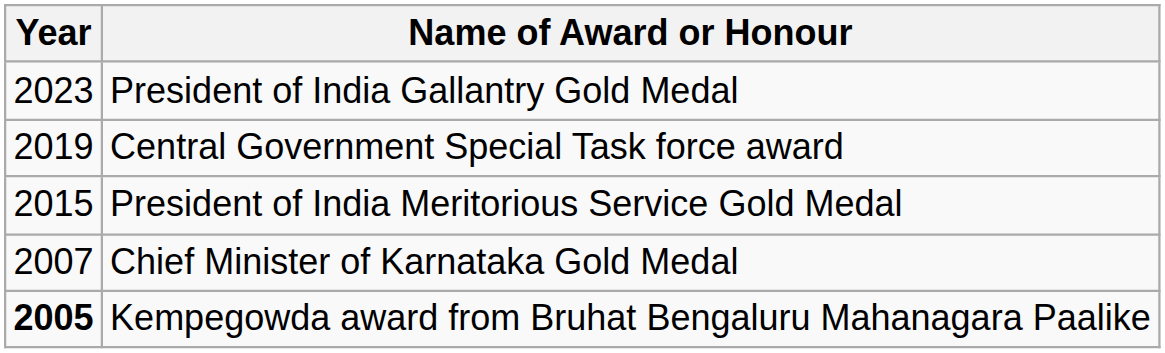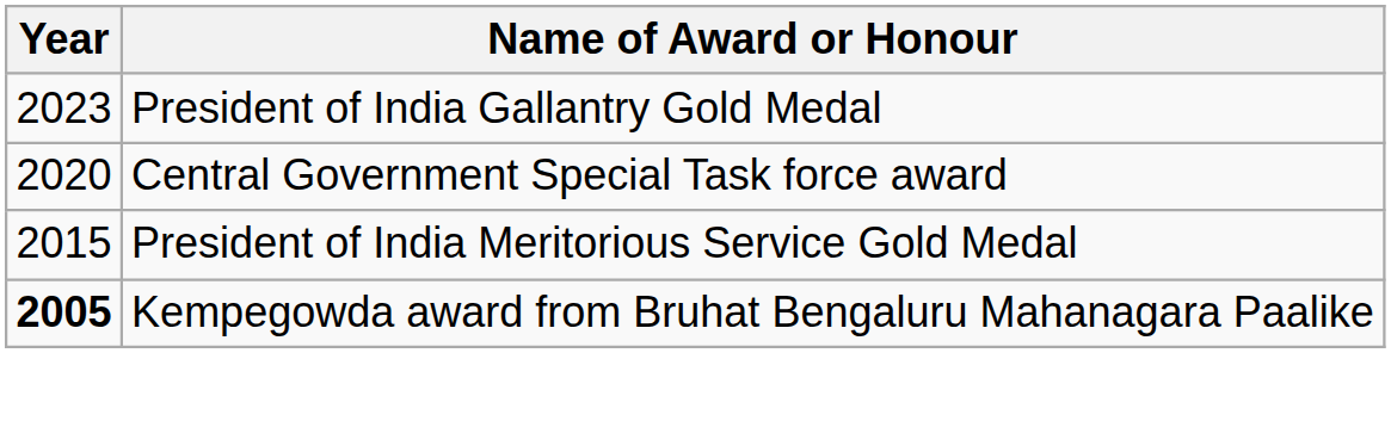 <table class="wikitable sortable">
 <tr>
 <th>Year</th>
 <th>Name of Award or Honour</th>
 </tr>
 <tr>
 <td>2023</td>
 <td>President of India Gallantry Gold Medal</td>
 </tr>
 <tr>
-<td>2019</td>
+<td>2020</td>
 <td>Central Government Special Task force award</td>
 </tr>
 <tr>
 <td>2015</td>
 <td>President of India Meritorious Service Gold Medal</td>
 </tr>
 <tr>
-<td>2007</td>
-<td>Chief Minister of Karnataka Gold Medal</td>
-</tr>
-<tr>
 <td><strong>2005</strong></td>
 <td>Kempegowda award from Bruhat Bengaluru Mahanagara Paalike</td>
 </tr>
 </table>
